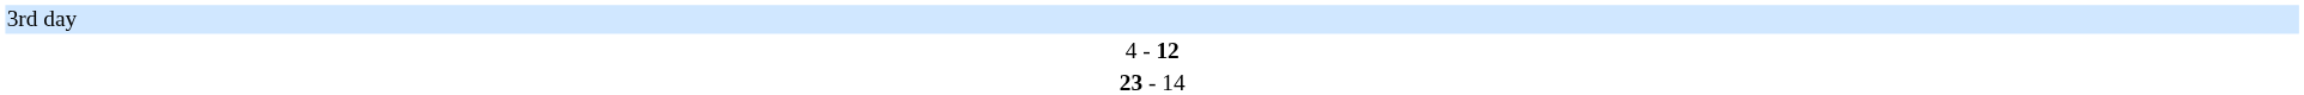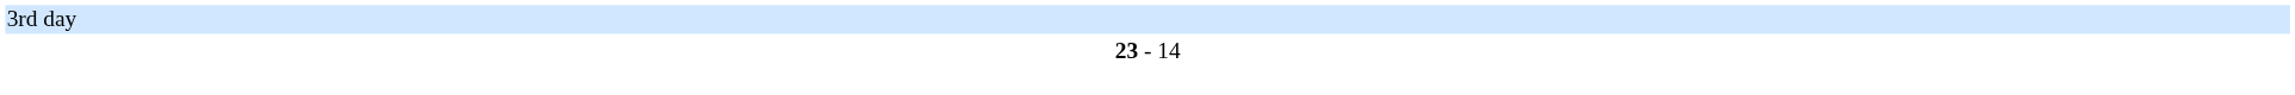 <table width="80%">
 <tr>
 <th width="30%"></th>
 <th width="12%"></th>
 <th width="30%"></th>
 </tr>
 <tr bgcolor="#D0E7FF">
 <td colspan="3">3rd day</td>
 </tr>
 <tr>
-<td align="right"></td>
-<td align="center">4 - <strong>12</strong></td>
-<td><strong></strong></td>
-</tr>
-<tr>
 <td align="right"><strong></strong></td>
 <td align="center"><strong>23</strong> - 14</td>
 <td></td>
 </tr>
 <tr>
 </tr>
 </table>
